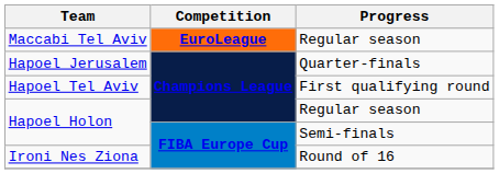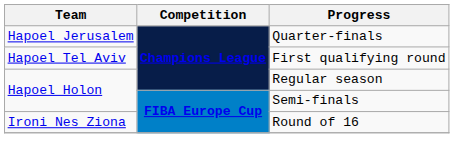 <table class="wikitable sortable">
 <tr>
 <th>Team</th>
 <th>Competition</th>
 <th>Progress</th>
-</tr>
-<tr>
-<td><a href='#'>Maccabi Tel Aviv</a></td>
-<td style="background:#ff6d09;color:#ffffff;text-align:center"><strong><a href='#'><span>EuroLeague</span></a></strong></td>
-<td>Regular season</td>
 </tr>
 <tr>
 <td><a href='#'>Hapoel Jerusalem</a></td>
 <td rowspan="3" style="background-color:#071D49;color:#D0D3D4;text-align:center"><strong><a href='#'><span>Champions League</span></a></strong></td>
 <td>Quarter-finals</td>
 </tr>
 <tr>
 <td><a href='#'>Hapoel Tel Aviv</a></td>
 <td>First qualifying round</td>
 </tr>
 <tr>
 <td rowspan=2><a href='#'>Hapoel Holon</a></td>
 <td>Regular season</td>
 </tr>
 <tr>
 <td rowspan=2 style="background-color:#0080C8;color:#D0D3D4;text-align:center"><strong><a href='#'><span>FIBA Europe Cup</span></a></strong></td>
 <td>Semi-finals</td>
 </tr>
 <tr>
 <td><a href='#'>Ironi Nes Ziona</a></td>
 <td>Round of 16</td>
 </tr>
 <tr>
 </tr>
 </table>
